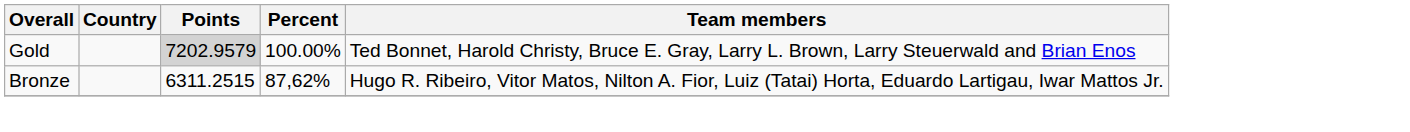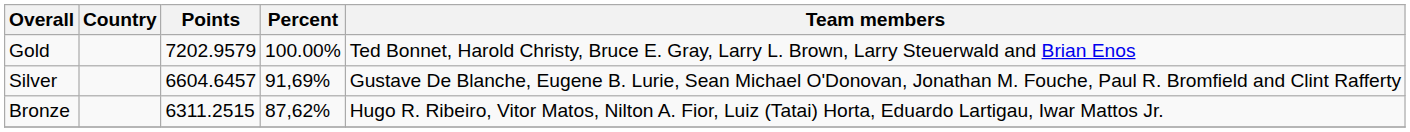 <table class="wikitable sortable" style="text-align: left;">
 <tr>
 <th>Overall</th>
 <th>Country</th>
 <th>Points</th>
 <th>Percent</th>
 <th>Team members</th>
 </tr>
 <tr>
 <td> Gold</td>
 <td></td>
-<td style="background: lightgrey;">7202.9579</td>
+<td>7202.9579</td>
 <td>100.00%</td>
 <td>Ted Bonnet, Harold Christy, Bruce E. Gray, Larry L. Brown, Larry Steuerwald and <a href='#'>Brian Enos</a></td>
+</tr>
+<tr>
+<td> Silver</td>
+<td></td>
+<td>6604.6457</td>
+<td>91,69%</td>
+<td>Gustave De Blanche, Eugene B. Lurie, Sean Michael O'Donovan, Jonathan M. Fouche, Paul R. Bromfield and Clint Rafferty</td>
 </tr>
 <tr>
 <td> Bronze</td>
 <td></td>
 <td>6311.2515</td>
 <td>87,62%</td>
 <td>Hugo R. Ribeiro,  Vitor Matos, Nilton A. Fior, Luiz (Tatai) Horta, Eduardo Lartigau, Iwar Mattos Jr.</td>
 </tr>
 <tr>
 </tr>
 </table>
